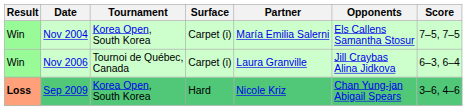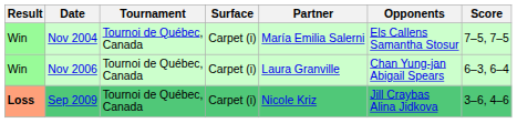 <table class=wikitable sortable>
 <tr>
 <th>Result</th>
 <th>Date</th>
 <th>Tournament</th>
 <th>Surface</th>
 <th>Partner</th>
 <th>Opponents</th>
 <th>Score</th>
 </tr>
 <tr bgcolor="#CCFFCC">
 <td bgcolor=#98fb98>Win</td>
 <td><a href='#'>Nov 2004</a></td>
-<td><a href='#'>Korea Open</a>, <br>South Korea</td>
+<td><a href='#'>Tournoi de Québec</a>, <br>Canada</td>
 <td>Carpet (i)</td>
 <td> <a href='#'>María Emilia Salerni</a></td>
 <td> <a href='#'>Els Callens</a> <br>  <a href='#'>Samantha Stosur</a></td>
 <td>7–5, 7–5</td>
 </tr>
 <tr bgcolor="#CCFFCC">
 <td bgcolor=#98fb98>Win</td>
 <td><a href='#'>Nov 2006</a></td>
 <td>Tournoi de Québec, <br>Canada</td>
 <td>Carpet (i)</td>
 <td> <a href='#'>Laura Granville</a></td>
-<td> <a href='#'>Jill Craybas</a> <br>  <a href='#'>Alina Jidkova</a></td>
+<td> <a href='#'>Chan Yung-jan</a> <br>  <a href='#'>Abigail Spears</a></td>
 <td>6–3, 6–4</td>
 </tr>
 <tr bgcolor=#50C878>
 <td bgcolor=#ffa07a><strong>Loss</strong></td>
 <td><a href='#'>Sep 2009</a></td>
-<td><a href='#'>Korea Open</a>, <br>South Korea</td>
-<td>Hard</td>
+<td>Tournoi de Québec, <br>Canada</td>
+<td>Carpet (i)</td>
 <td> <a href='#'>Nicole Kriz</a></td>
-<td> <a href='#'>Chan Yung-jan</a> <br>  <a href='#'>Abigail Spears</a></td>
+<td> <a href='#'>Jill Craybas</a> <br>  <a href='#'>Alina Jidkova</a></td>
 <td>3–6, 4–6</td>
 </tr>
 </table>
